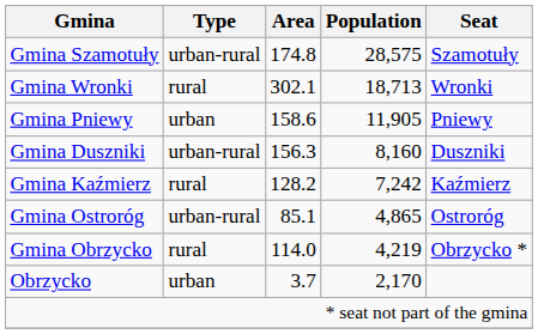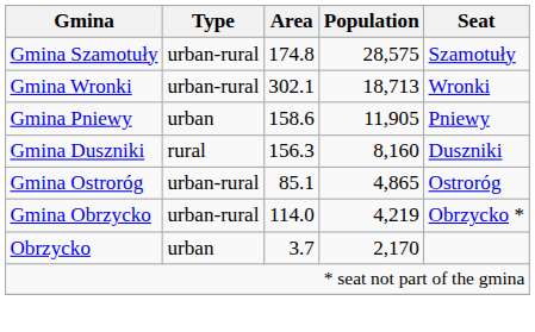 <table class="wikitable">
 <tr>
 <th>Gmina</th>
 <th>Type</th>
 <th>Area<br></th>
 <th>Population<br></th>
 <th>Seat</th>
 </tr>
 <tr>
 <td><a href='#'>Gmina Szamotuły</a></td>
 <td>urban-rural</td>
 <td style="text-align:right;">174.8</td>
 <td style="text-align:right;">28,575</td>
 <td><a href='#'>Szamotuły</a></td>
 </tr>
 <tr>
 <td><a href='#'>Gmina Wronki</a></td>
-<td>rural</td>
+<td>urban-rural</td>
 <td style="text-align:right;">302.1</td>
 <td style="text-align:right;">18,713</td>
 <td><a href='#'>Wronki</a></td>
 </tr>
 <tr>
 <td><a href='#'>Gmina Pniewy</a></td>
 <td>urban</td>
 <td style="text-align:right;">158.6</td>
 <td style="text-align:right;">11,905</td>
 <td><a href='#'>Pniewy</a></td>
 </tr>
 <tr>
 <td><a href='#'>Gmina Duszniki</a></td>
-<td>urban-rural</td>
+<td>rural</td>
 <td style="text-align:right;">156.3</td>
 <td style="text-align:right;">8,160</td>
 <td><a href='#'>Duszniki</a></td>
-</tr>
-<tr>
-<td><a href='#'>Gmina Kaźmierz</a></td>
-<td>rural</td>
-<td style="text-align:right;">128.2</td>
-<td style="text-align:right;">7,242</td>
-<td><a href='#'>Kaźmierz</a></td>
 </tr>
 <tr>
 <td><a href='#'>Gmina Ostroróg</a></td>
 <td>urban-rural</td>
 <td style="text-align:right;">85.1</td>
 <td style="text-align:right;">4,865</td>
 <td><a href='#'>Ostroróg</a></td>
 </tr>
 <tr>
 <td><a href='#'>Gmina Obrzycko</a></td>
-<td>rural</td>
+<td>urban-rural</td>
 <td style="text-align:right;">114.0</td>
 <td style="text-align:right;">4,219</td>
 <td><a href='#'>Obrzycko</a> *</td>
 </tr>
 <tr>
 <td><a href='#'>Obrzycko</a></td>
 <td>urban</td>
 <td style="text-align:right;">3.7</td>
 <td style="text-align:right;">2,170</td>
 <td> </td>
 </tr>
 <tr>
 <td colspan=5 style="text-align:right;font-size:90%">* seat not part of the gmina</td>
 </tr>
 <tr>
 </tr>
 </table>
